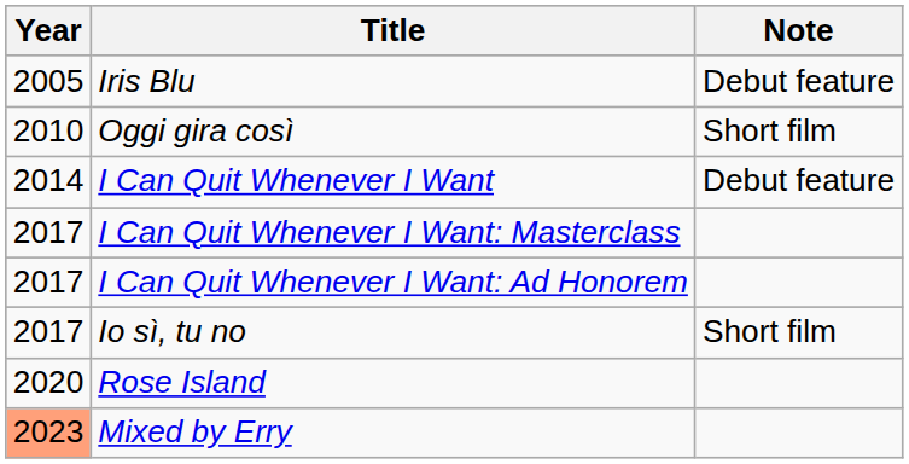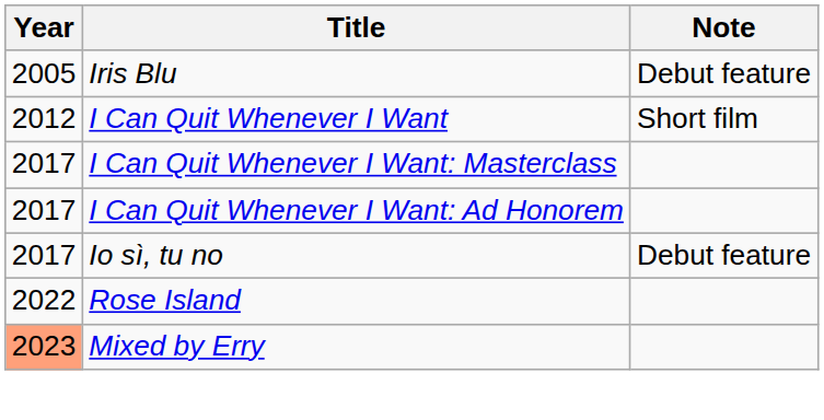 <table class="wikitable">
 <tr>
 <th>Year</th>
 <th>Title</th>
 <th>Note</th>
 </tr>
 <tr>
 <td>2005</td>
 <td><em>Iris Blu</em></td>
 <td>Debut feature</td>
 </tr>
 <tr>
-<td>2010</td>
-<td><em>Oggi gira così</em></td>
+<td>2012</td>
+<td><em><a href='#'>I Can Quit Whenever I Want</a></em></td>
 <td>Short film</td>
-</tr>
-<tr>
-<td>2014</td>
-<td><em><a href='#'>I Can Quit Whenever I Want</a></em></td>
-<td>Debut feature</td>
 </tr>
 <tr>
 <td>2017</td>
 <td><em><a href='#'>I Can Quit Whenever I Want: Masterclass</a></em></td>
 <td></td>
 </tr>
 <tr>
 <td>2017</td>
 <td><em><a href='#'>I Can Quit Whenever I Want: Ad Honorem</a></em></td>
 <td></td>
 </tr>
 <tr>
 <td>2017</td>
 <td><em>Io sì, tu no</em></td>
-<td>Short film</td>
+<td>Debut feature</td>
 </tr>
 <tr>
-<td>2020</td>
+<td>2022</td>
 <td><em><a href='#'>Rose Island</a></em></td>
 <td></td>
 </tr>
 <tr>
 <td style="background: lightsalmon;">2023</td>
 <td><em><a href='#'>Mixed by Erry</a></em></td>
 <td></td>
 </tr>
 </table>
